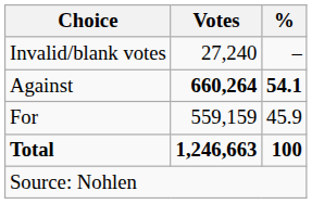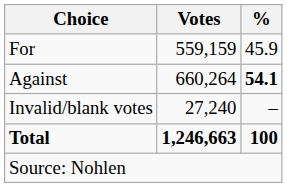 <table class=wikitable style=text-align:right>
 <tr>
 <th>Choice</th>
 <th>Votes</th>
 <th>%</th>
 </tr>
 <tr>
+<td align=left>For</td>
+<td>559,159</td>
+<td>45.9</td>
+</tr>
+<tr>
+<td align=left>Against</td>
+<td>660,264</td>
+<td><strong>54.1</strong></td>
+</tr>
+<tr>
 <td align=left>Invalid/blank votes</td>
 <td>27,240</td>
 <td>–</td>
-</tr>
-<tr>
-<td align=left>Against</td>
-<td><strong>660,264</strong></td>
-<td><strong>54.1</strong></td>
-</tr>
-<tr>
-<td align=left>For</td>
-<td>559,159</td>
-<td>45.9</td>
 </tr>
 <tr>
 <td align=left><strong>Total</strong></td>
 <td><strong>1,246,663</strong></td>
 <td><strong>100</strong></td>
 </tr>
 <tr>
 <td align=left colspan=3>Source: Nohlen</td>
 </tr>
 </table>
